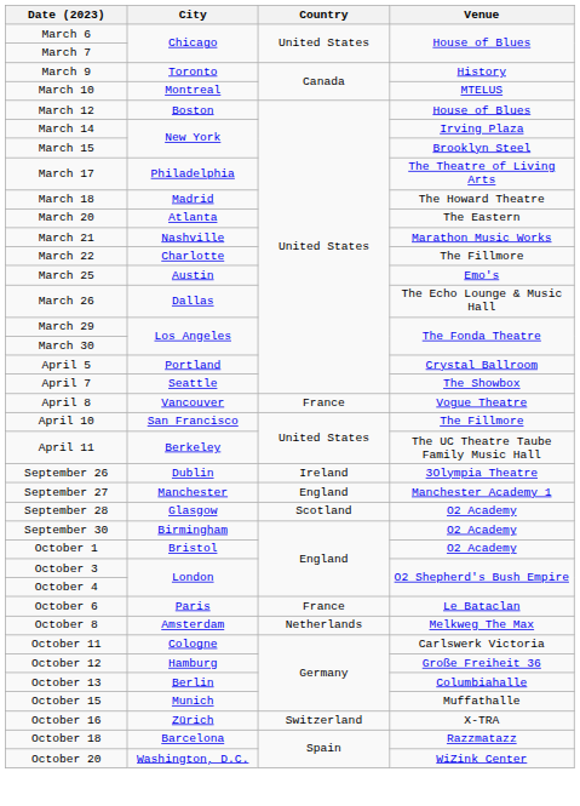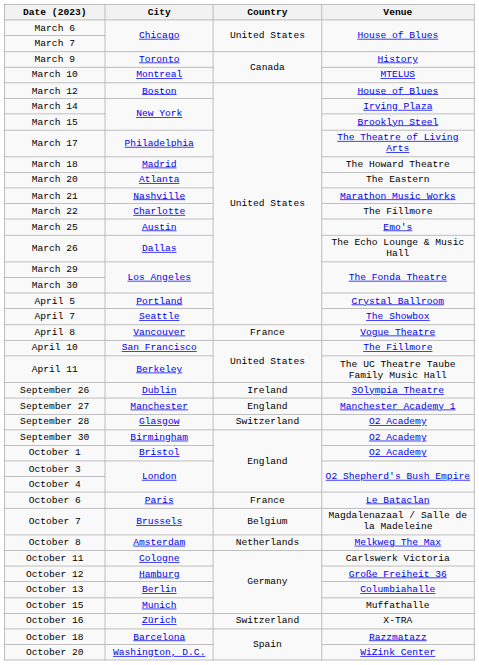 <table class="wikitable" style="text-align:center;">
 <tr>
 <th width="130">Date (2023)</th>
 <th width="140">City</th>
 <th width="140">Country</th>
 <th width="200">Venue</th>
 </tr>
 <tr>
 <td>March 6</td>
 <td rowspan="2"><a href='#'>Chicago</a></td>
 <td rowspan="2">United States</td>
 <td rowspan="2"><a href='#'>House of Blues</a></td>
 </tr>
 <tr>
 <td>March 7</td>
 </tr>
 <tr>
 <td>March 9</td>
 <td><a href='#'>Toronto</a></td>
 <td rowspan="2">Canada</td>
 <td><a href='#'>History</a></td>
 </tr>
 <tr>
 <td>March 10</td>
 <td><a href='#'>Montreal</a></td>
 <td><a href='#'>MTELUS</a></td>
 </tr>
 <tr>
 <td>March 12</td>
 <td><a href='#'>Boston</a></td>
 <td rowspan="14">United States</td>
 <td><a href='#'>House of Blues</a></td>
 </tr>
 <tr>
 <td>March 14</td>
 <td rowspan="2"><a href='#'>New York</a></td>
 <td><a href='#'>Irving Plaza</a></td>
 </tr>
 <tr>
 <td>March 15</td>
 <td><a href='#'>Brooklyn Steel</a></td>
 </tr>
 <tr>
 <td>March 17</td>
 <td><a href='#'>Philadelphia</a></td>
 <td><a href='#'>The Theatre of Living Arts</a></td>
 </tr>
 <tr>
 <td>March 18</td>
 <td><a href='#'>Madrid</a></td>
 <td>The Howard Theatre</td>
 </tr>
 <tr>
 <td>March 20</td>
 <td><a href='#'>Atlanta</a></td>
 <td>The Eastern</td>
 </tr>
 <tr>
 <td>March 21</td>
 <td><a href='#'>Nashville</a></td>
 <td><a href='#'>Marathon Music Works</a></td>
 </tr>
 <tr>
 <td>March 22</td>
 <td><a href='#'>Charlotte</a></td>
 <td>The Fillmore</td>
 </tr>
 <tr>
 <td>March 25</td>
 <td><a href='#'>Austin</a></td>
 <td><a href='#'>Emo's</a></td>
 </tr>
 <tr>
 <td>March 26</td>
 <td><a href='#'>Dallas</a></td>
 <td>The Echo Lounge & Music Hall</td>
 </tr>
 <tr>
 <td>March 29</td>
 <td rowspan="2"><a href='#'>Los Angeles</a></td>
 <td rowspan="2"><a href='#'>The Fonda Theatre</a></td>
 </tr>
 <tr>
 <td>March 30</td>
 </tr>
 <tr>
 <td>April 5</td>
 <td><a href='#'>Portland</a></td>
 <td><a href='#'>Crystal Ballroom</a></td>
 </tr>
 <tr>
 <td>April 7</td>
 <td><a href='#'>Seattle</a></td>
 <td><a href='#'>The Showbox</a></td>
 </tr>
 <tr>
 <td>April 8</td>
 <td><a href='#'>Vancouver</a></td>
 <td>France</td>
 <td><a href='#'>Vogue Theatre</a></td>
 </tr>
 <tr>
 <td>April 10</td>
 <td><a href='#'>San Francisco</a></td>
 <td rowspan="2">United States</td>
 <td><a href='#'>The Fillmore</a></td>
 </tr>
 <tr>
 <td>April 11</td>
 <td><a href='#'>Berkeley</a></td>
 <td>The UC Theatre Taube Family Music Hall</td>
 </tr>
 <tr>
 <td>September 26</td>
 <td><a href='#'>Dublin</a></td>
 <td>Ireland</td>
 <td><a href='#'>3Olympia Theatre</a></td>
 </tr>
 <tr>
 <td>September 27</td>
 <td><a href='#'>Manchester</a></td>
 <td>England</td>
 <td><a href='#'>Manchester Academy 1</a></td>
 </tr>
 <tr>
 <td>September 28</td>
 <td><a href='#'>Glasgow</a></td>
-<td>Scotland</td>
+<td>Switzerland</td>
 <td><a href='#'>O2 Academy</a></td>
 </tr>
 <tr>
 <td>September 30</td>
 <td><a href='#'>Birmingham</a></td>
 <td rowspan="4">England</td>
 <td><a href='#'>O2 Academy</a></td>
 </tr>
 <tr>
 <td>October 1</td>
 <td><a href='#'>Bristol</a></td>
 <td><a href='#'>O2 Academy</a></td>
 </tr>
 <tr>
 <td>October 3</td>
 <td rowspan="2"><a href='#'>London</a></td>
 <td rowspan="2"><a href='#'>O2 Shepherd's Bush Empire</a></td>
 </tr>
 <tr>
 <td>October 4</td>
 </tr>
 <tr>
 <td>October 6</td>
 <td><a href='#'>Paris</a></td>
 <td>France</td>
 <td><a href='#'>Le Bataclan</a></td>
+</tr>
+<tr>
+<td>October 7</td>
+<td><a href='#'>Brussels</a></td>
+<td>Belgium</td>
+<td>Magdalenazaal / Salle de la Madeleine</td>
 </tr>
 <tr>
 <td>October 8</td>
 <td><a href='#'>Amsterdam</a></td>
 <td>Netherlands</td>
 <td><a href='#'>Melkweg The Max</a></td>
 </tr>
 <tr>
 <td>October 11</td>
 <td><a href='#'>Cologne</a></td>
 <td rowspan="4">Germany</td>
 <td>Carlswerk Victoria</td>
 </tr>
 <tr>
 <td>October 12</td>
 <td><a href='#'>Hamburg</a></td>
 <td><a href='#'>Große Freiheit 36</a></td>
 </tr>
 <tr>
 <td>October 13</td>
 <td><a href='#'>Berlin</a></td>
 <td><a href='#'>Columbiahalle</a></td>
 </tr>
 <tr>
 <td>October 15</td>
 <td><a href='#'>Munich</a></td>
 <td>Muffathalle</td>
 </tr>
 <tr>
 <td>October 16</td>
 <td><a href='#'>Zürich</a></td>
 <td>Switzerland</td>
 <td>X-TRA</td>
 </tr>
 <tr>
 <td>October 18</td>
 <td><a href='#'>Barcelona</a></td>
 <td rowspan="2">Spain</td>
 <td><a href='#'>Razzmatazz</a></td>
 </tr>
 <tr>
 <td>October 20</td>
 <td><a href='#'>Washington, D.C.</a></td>
 <td><a href='#'>WiZink Center</a></td>
 </tr>
 </table>
